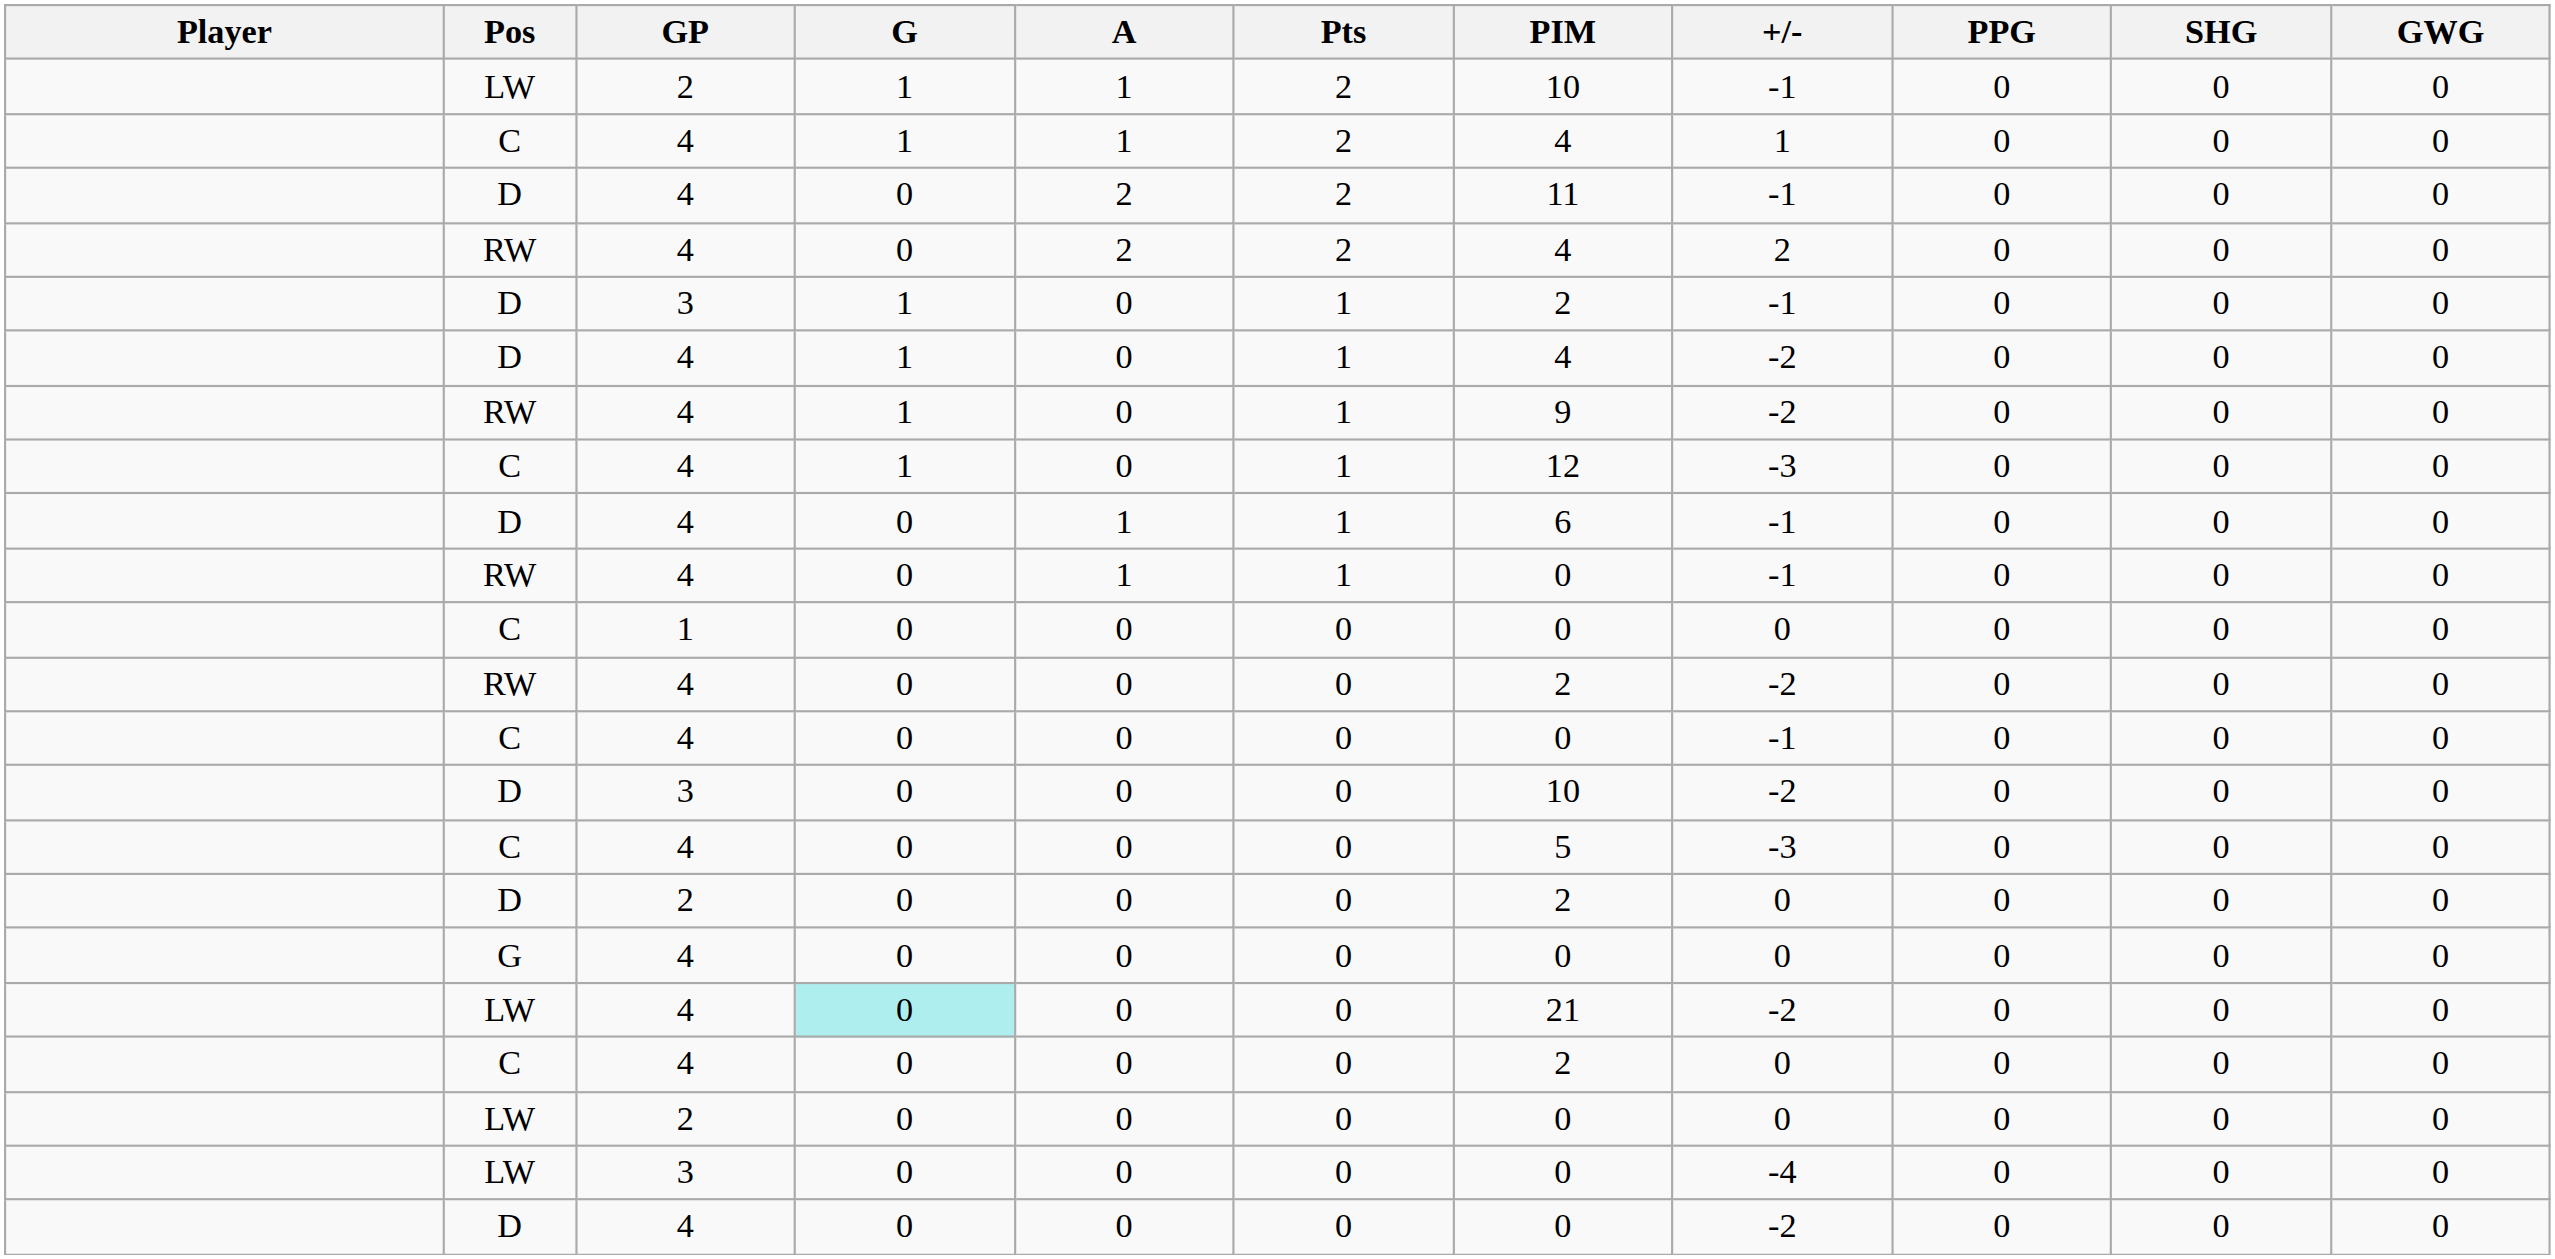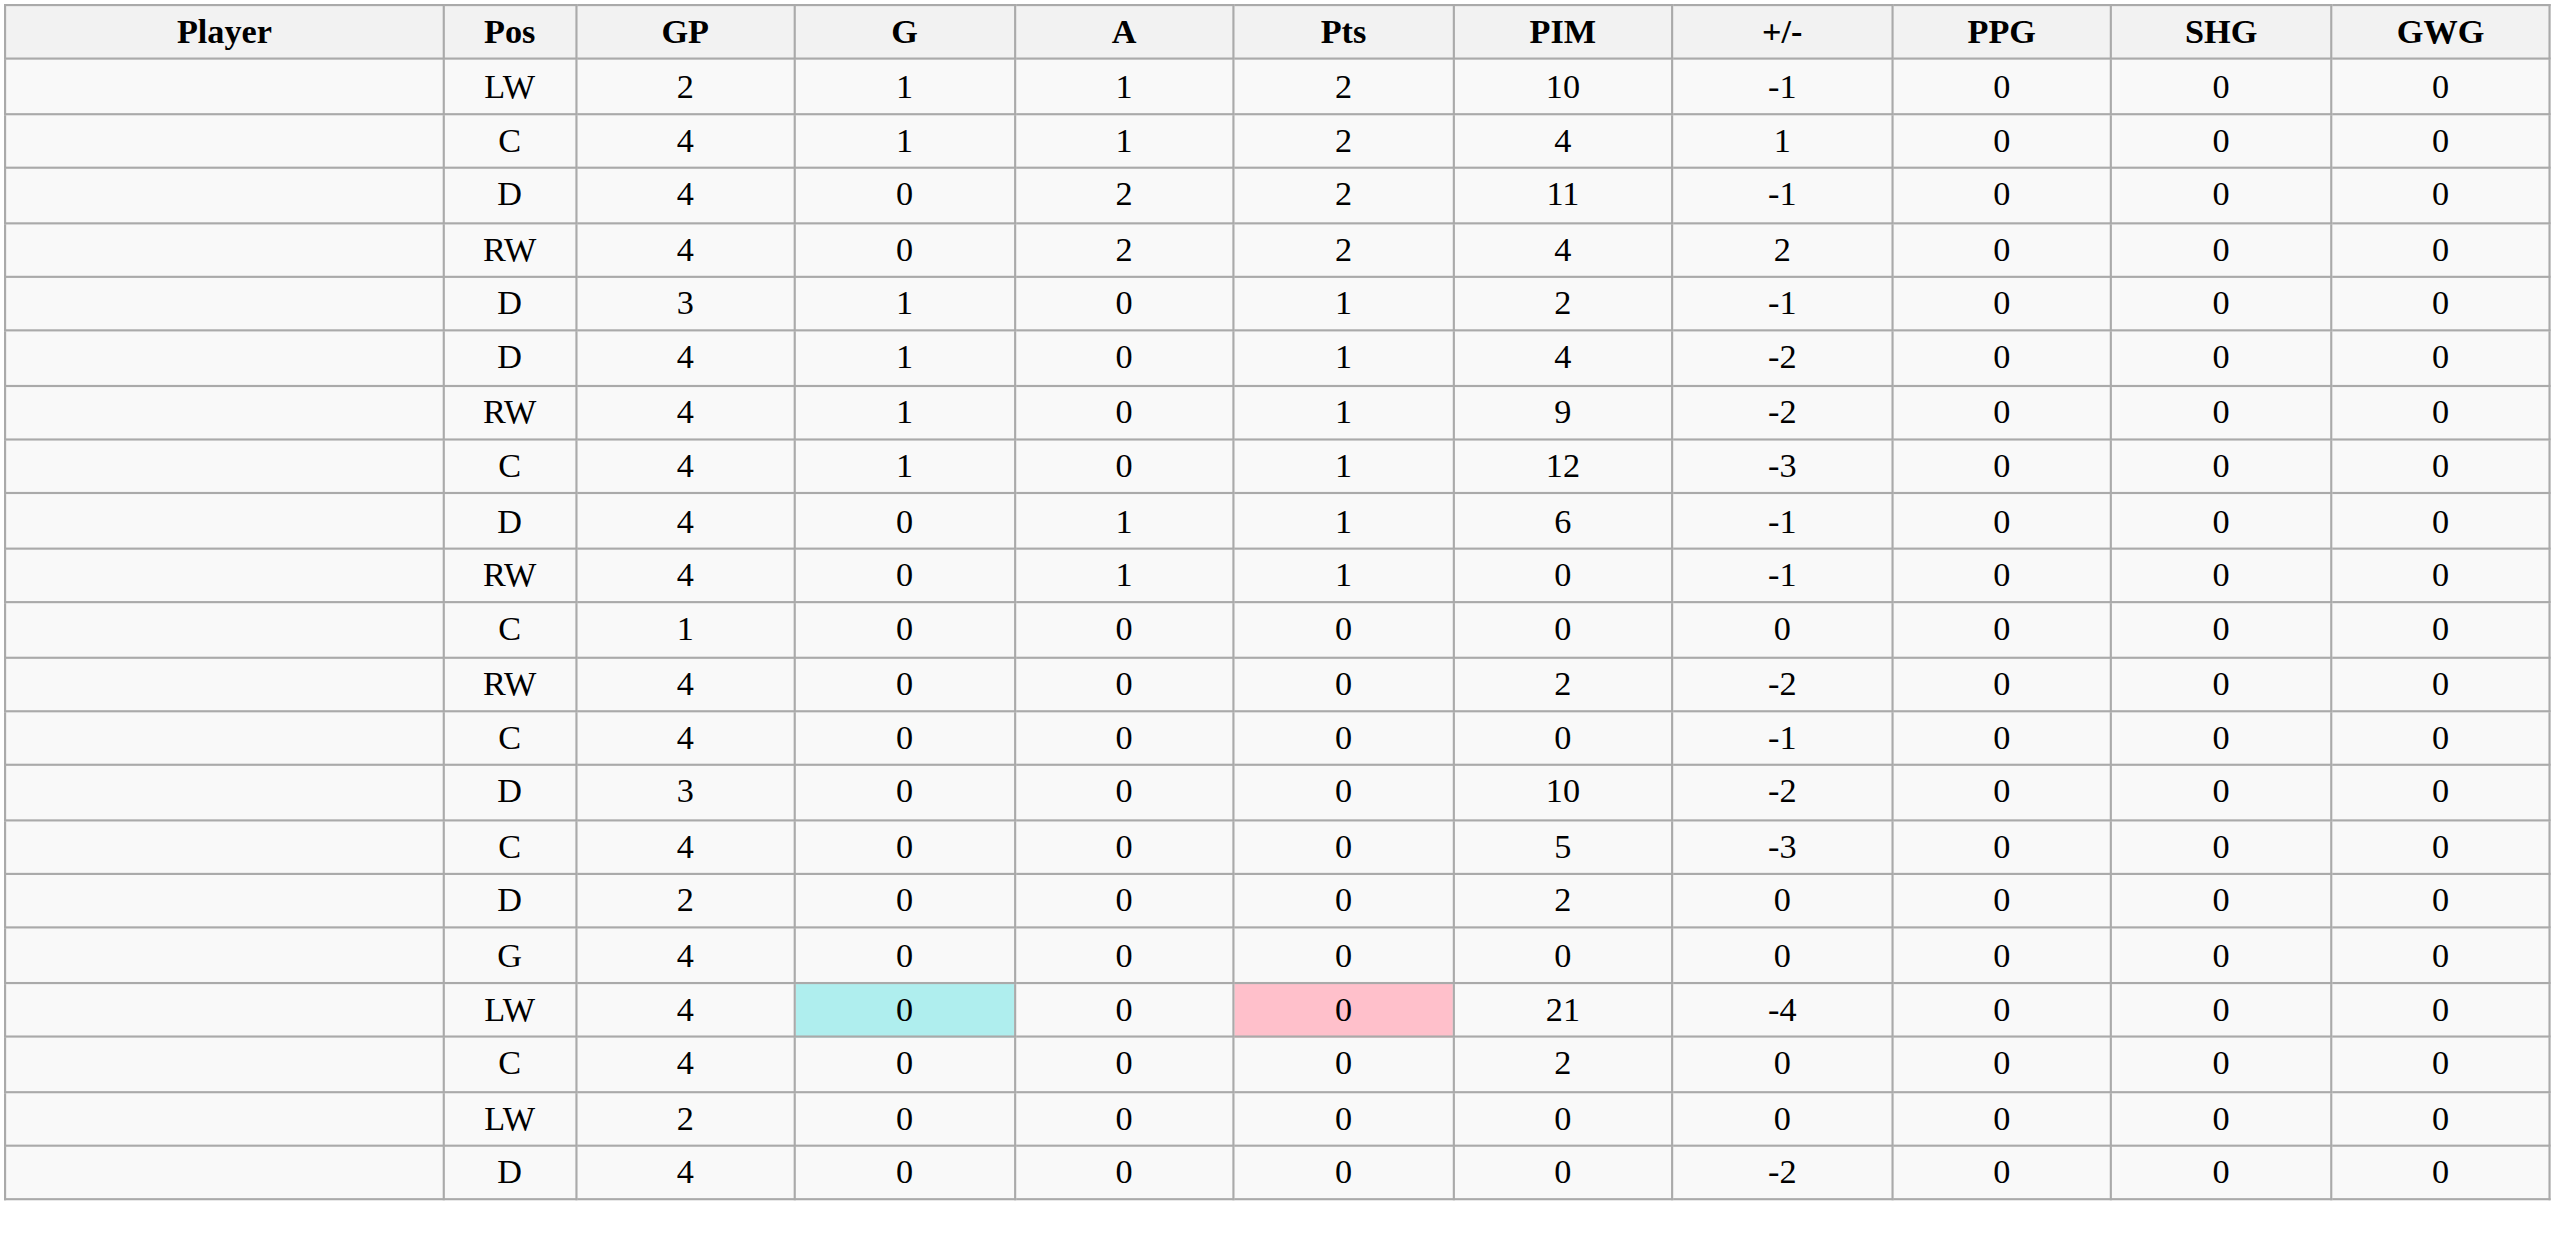 <table class="wikitable sortable" width="60%">
 <tr ALIGN="center">
 <th bgcolor="#DDDDFF" width="10%">Player</th>
 <th bgcolor="#DDDDFF" width="3%" title="Position">Pos</th>
 <th bgcolor="#DDDDFF" width="5%" title="Games played">GP</th>
 <th bgcolor="#DDDDFF" width="5%" title="Goals">G</th>
 <th bgcolor="#DDDDFF" width="5%" title="Assists">A</th>
 <th bgcolor="#DDDDFF" width="5%" title="Points">Pts</th>
 <th bgcolor="#DDDDFF" width="5%" title="Penalties in Minutes">PIM</th>
 <th bgcolor="#DDDDFF" width="5%" title="Plus/minus">+/-</th>
 <th bgcolor="#DDDDFF" width="5%" title="Power play goals">PPG</th>
 <th bgcolor="#DDDDFF" width="5%" title="Short-handed goals">SHG</th>
 <th bgcolor="#DDDDFF" width="5%" title="Game-winning goals">GWG</th>
 </tr>
 <tr align="center">
 <td align="right"></td>
 <td>LW</td>
 <td>2</td>
 <td>1</td>
 <td>1</td>
 <td>2</td>
 <td>10</td>
 <td>-1</td>
 <td>0</td>
 <td>0</td>
 <td>0</td>
 </tr>
 <tr align="center">
 <td align="right"></td>
 <td>C</td>
 <td>4</td>
 <td>1</td>
 <td>1</td>
 <td>2</td>
 <td>4</td>
 <td>1</td>
 <td>0</td>
 <td>0</td>
 <td>0</td>
 </tr>
 <tr align="center">
 <td align="right"></td>
 <td>D</td>
 <td>4</td>
 <td>0</td>
 <td>2</td>
 <td>2</td>
 <td>11</td>
 <td>-1</td>
 <td>0</td>
 <td>0</td>
 <td>0</td>
 </tr>
 <tr align="center">
 <td align="right"></td>
 <td>RW</td>
 <td>4</td>
 <td>0</td>
 <td>2</td>
 <td>2</td>
 <td>4</td>
 <td>2</td>
 <td>0</td>
 <td>0</td>
 <td>0</td>
 </tr>
 <tr align="center">
 <td align="right"></td>
 <td>D</td>
 <td>3</td>
 <td>1</td>
 <td>0</td>
 <td>1</td>
 <td>2</td>
 <td>-1</td>
 <td>0</td>
 <td>0</td>
 <td>0</td>
 </tr>
 <tr align="center">
 <td align="right"></td>
 <td>D</td>
 <td>4</td>
 <td>1</td>
 <td>0</td>
 <td>1</td>
 <td>4</td>
 <td>-2</td>
 <td>0</td>
 <td>0</td>
 <td>0</td>
 </tr>
 <tr align="center">
 <td align="right"></td>
 <td>RW</td>
 <td>4</td>
 <td>1</td>
 <td>0</td>
 <td>1</td>
 <td>9</td>
 <td>-2</td>
 <td>0</td>
 <td>0</td>
 <td>0</td>
 </tr>
 <tr align="center">
 <td align="right"></td>
 <td>C</td>
 <td>4</td>
 <td>1</td>
 <td>0</td>
 <td>1</td>
 <td>12</td>
 <td>-3</td>
 <td>0</td>
 <td>0</td>
 <td>0</td>
 </tr>
 <tr align="center">
 <td align="right"></td>
 <td>D</td>
 <td>4</td>
 <td>0</td>
 <td>1</td>
 <td>1</td>
 <td>6</td>
 <td>-1</td>
 <td>0</td>
 <td>0</td>
 <td>0</td>
 </tr>
 <tr align="center">
 <td align="right"></td>
 <td>RW</td>
 <td>4</td>
 <td>0</td>
 <td>1</td>
 <td>1</td>
 <td>0</td>
 <td>-1</td>
 <td>0</td>
 <td>0</td>
 <td>0</td>
 </tr>
 <tr align="center">
 <td align="right"></td>
 <td>C</td>
 <td>1</td>
 <td>0</td>
 <td>0</td>
 <td>0</td>
 <td>0</td>
 <td>0</td>
 <td>0</td>
 <td>0</td>
 <td>0</td>
 </tr>
 <tr align="center">
 <td align="right"></td>
 <td>RW</td>
 <td>4</td>
 <td>0</td>
 <td>0</td>
 <td>0</td>
 <td>2</td>
 <td>-2</td>
 <td>0</td>
 <td>0</td>
 <td>0</td>
 </tr>
 <tr align="center">
 <td align="right"></td>
 <td>C</td>
 <td>4</td>
 <td>0</td>
 <td>0</td>
 <td>0</td>
 <td>0</td>
 <td>-1</td>
 <td>0</td>
 <td>0</td>
 <td>0</td>
 </tr>
 <tr align="center">
 <td align="right"></td>
 <td>D</td>
 <td>3</td>
 <td>0</td>
 <td>0</td>
 <td>0</td>
 <td>10</td>
 <td>-2</td>
 <td>0</td>
 <td>0</td>
 <td>0</td>
 </tr>
 <tr align="center">
 <td align="right"></td>
 <td>C</td>
 <td>4</td>
 <td>0</td>
 <td>0</td>
 <td>0</td>
 <td>5</td>
 <td>-3</td>
 <td>0</td>
 <td>0</td>
 <td>0</td>
 </tr>
 <tr align="center">
 <td align="right"></td>
 <td>D</td>
 <td>2</td>
 <td>0</td>
 <td>0</td>
 <td>0</td>
 <td>2</td>
 <td>0</td>
 <td>0</td>
 <td>0</td>
 <td>0</td>
 </tr>
 <tr align="center">
 <td align="right"></td>
 <td>G</td>
 <td>4</td>
 <td>0</td>
 <td>0</td>
 <td>0</td>
 <td>0</td>
 <td>0</td>
 <td>0</td>
 <td>0</td>
 <td>0</td>
 </tr>
 <tr align="center">
 <td align="right"></td>
 <td>LW</td>
 <td>4</td>
 <td style="background: paleturquoise;">0</td>
 <td>0</td>
-<td>0</td>
+<td style="background: pink;">0</td>
 <td>21</td>
-<td>-2</td>
+<td>-4</td>
 <td>0</td>
 <td>0</td>
 <td>0</td>
 </tr>
 <tr align="center">
 <td align="right"></td>
 <td>C</td>
 <td>4</td>
 <td>0</td>
 <td>0</td>
 <td>0</td>
 <td>2</td>
 <td>0</td>
 <td>0</td>
 <td>0</td>
 <td>0</td>
 </tr>
 <tr align="center">
 <td align="right"></td>
 <td>LW</td>
 <td>2</td>
 <td>0</td>
 <td>0</td>
 <td>0</td>
 <td>0</td>
 <td>0</td>
 <td>0</td>
 <td>0</td>
 <td>0</td>
 </tr>
 <tr align="center">
 <td align="right"></td>
-<td>LW</td>
-<td>3</td>
-<td>0</td>
-<td>0</td>
-<td>0</td>
-<td>0</td>
-<td>-4</td>
-<td>0</td>
-<td>0</td>
-<td>0</td>
-</tr>
-<tr align="center">
-<td align="right"></td>
 <td>D</td>
 <td>4</td>
 <td>0</td>
 <td>0</td>
 <td>0</td>
 <td>0</td>
 <td>-2</td>
 <td>0</td>
 <td>0</td>
 <td>0</td>
 </tr>
 </table>
